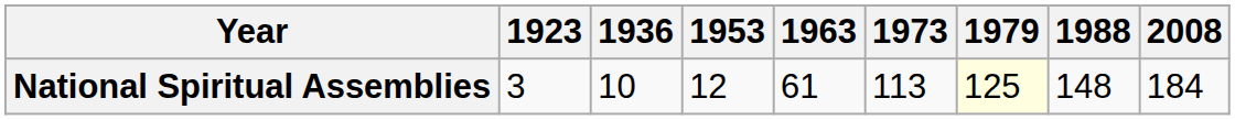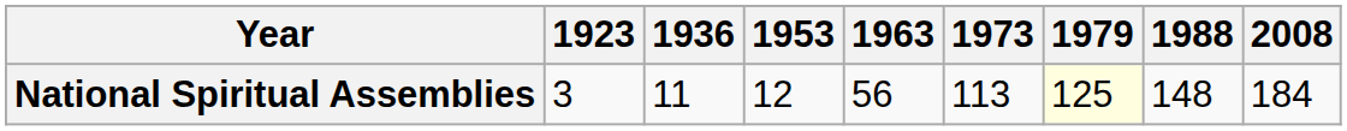 <table class="wikitable">
 <tr>
 <th>Year</th>
 <th>1923</th>
 <th>1936</th>
 <th>1953</th>
 <th>1963</th>
 <th>1973</th>
 <th>1979</th>
 <th>1988</th>
 <th>2008</th>
 </tr>
 <tr>
 <th>National Spiritual Assemblies</th>
 <td>3</td>
-<td>10</td>
+<td>11</td>
 <td>12</td>
-<td>61</td>
+<td>56</td>
 <td>113</td>
 <td style="background: lightyellow;">125</td>
 <td>148</td>
 <td>184</td>
 </tr>
 </table>
